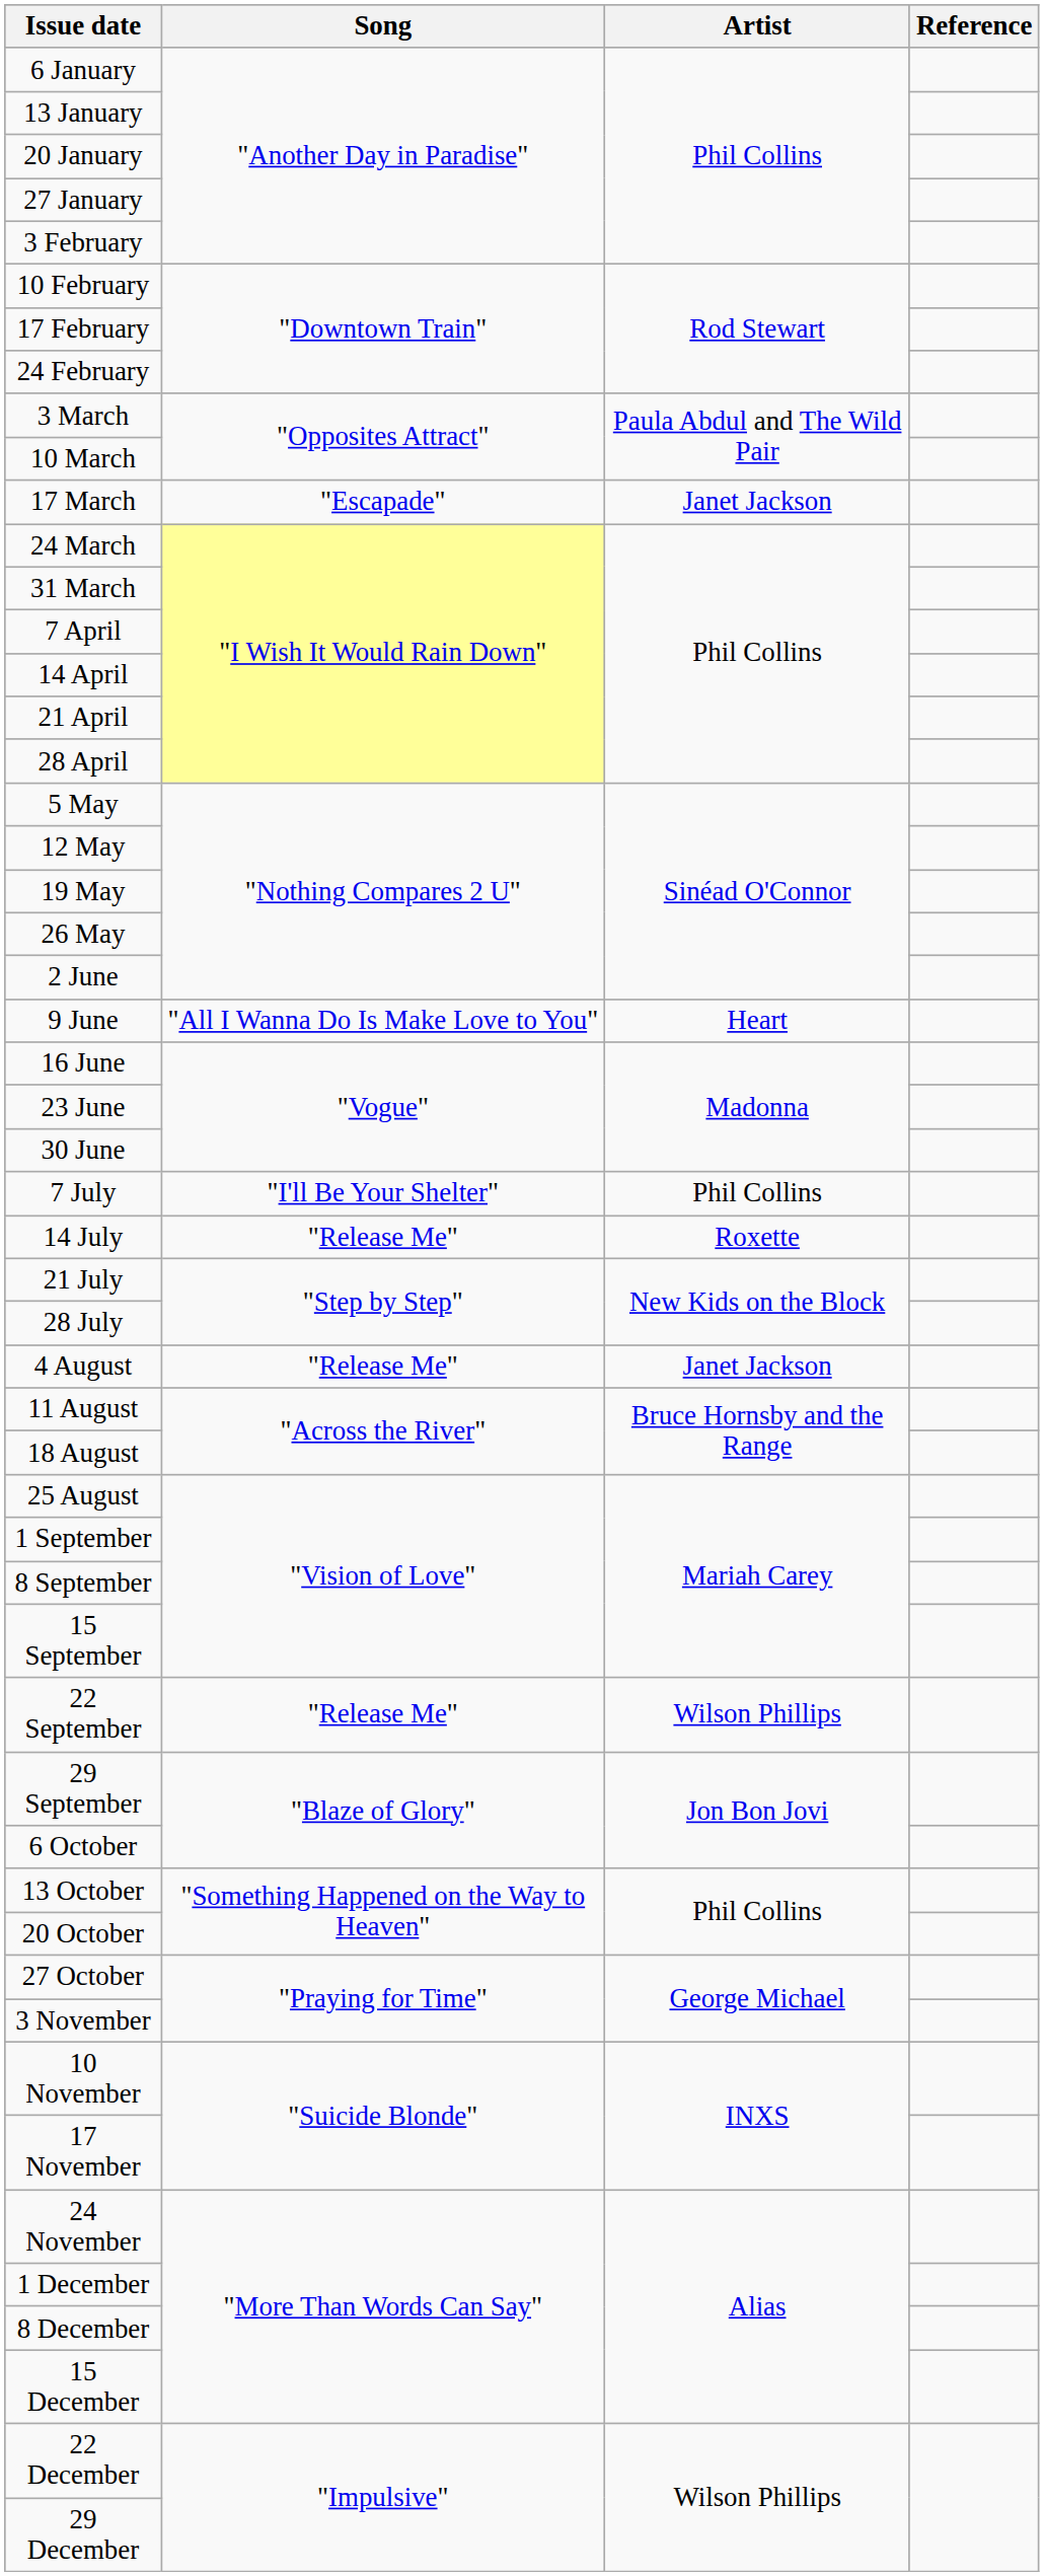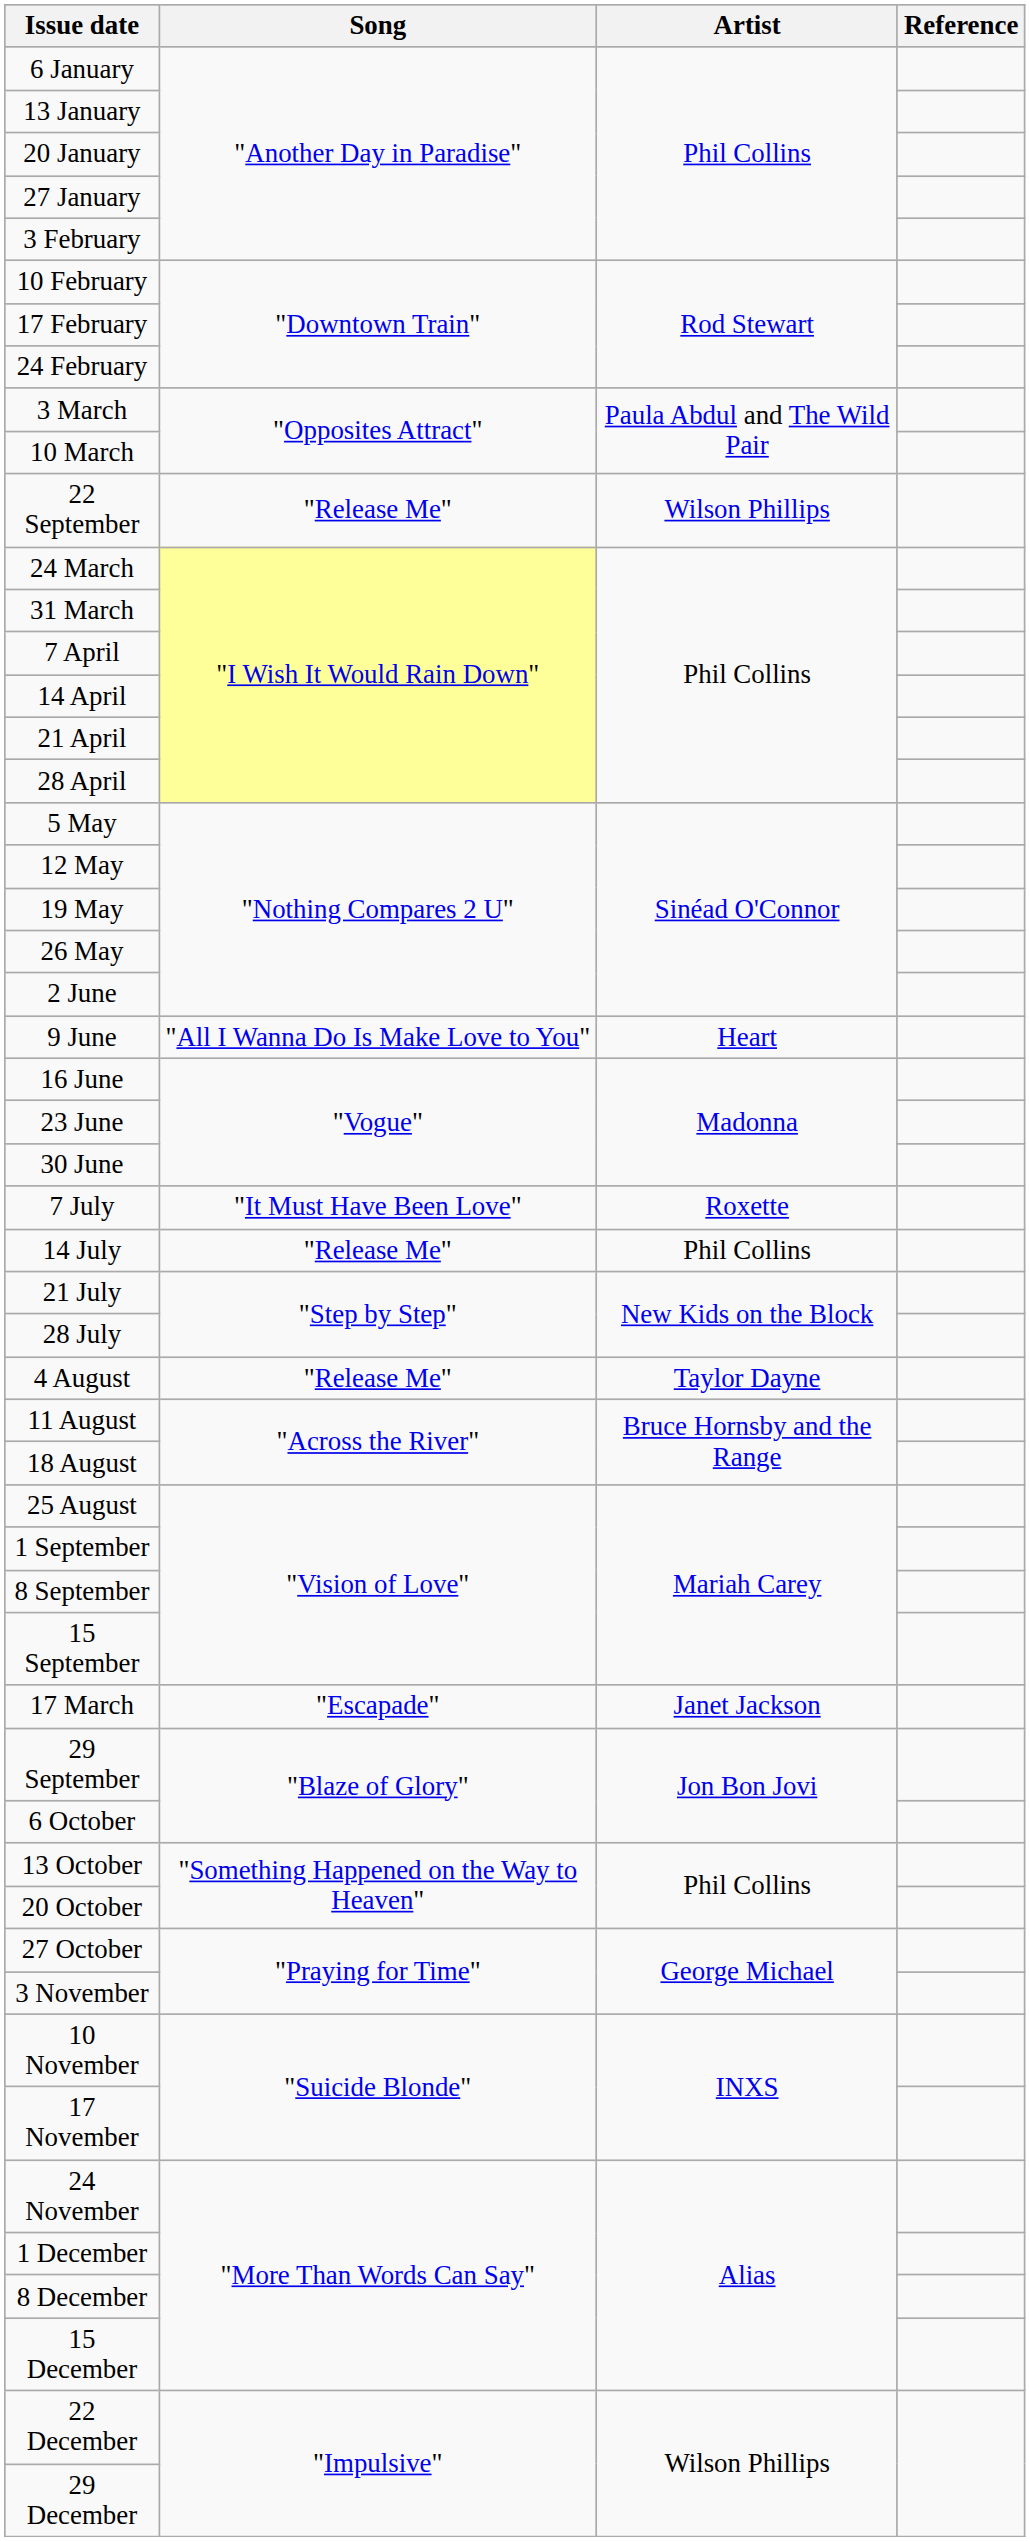 <table class="wikitable">
 <tr>
 <th align="center">Issue date</th>
 <th align="center">Song</th>
 <th align="center">Artist</th>
 <th align="center">Reference</th>
 </tr>
 <tr>
 <td align="center">6 January</td>
 <td align="center" rowspan="5">"<a href='#'>Another Day in Paradise</a>"</td>
 <td align="center" rowspan="5"><a href='#'>Phil Collins</a></td>
 <td align="center"></td>
 </tr>
 <tr>
 <td align="center">13 January</td>
 <td align="center"></td>
 </tr>
 <tr>
 <td align="center">20 January</td>
 <td align="center"></td>
 </tr>
 <tr>
 <td align="center">27 January</td>
 <td align="center"></td>
 </tr>
 <tr>
 <td align="center">3 February</td>
 <td align="center"></td>
 </tr>
 <tr>
 <td align="center">10 February</td>
 <td align="center" rowspan="3">"<a href='#'>Downtown Train</a>"</td>
 <td align="center" rowspan="3"><a href='#'>Rod Stewart</a></td>
 <td align="center"></td>
 </tr>
 <tr>
 <td align="center">17 February</td>
 <td align="center"></td>
 </tr>
 <tr>
 <td align="center">24 February</td>
 <td align="center"></td>
 </tr>
 <tr>
 <td align="center">3 March</td>
 <td align="center" rowspan="2">"<a href='#'>Opposites Attract</a>"</td>
 <td align="center" rowspan="2"><a href='#'>Paula Abdul</a> and <a href='#'>The Wild Pair</a></td>
 <td align="center"></td>
 </tr>
 <tr>
 <td align="center">10 March</td>
 <td align="center"></td>
 </tr>
 <tr>
-<td align="center">17 March</td>
-<td align="center">"<a href='#'>Escapade</a>"</td>
-<td align="center"><a href='#'>Janet Jackson</a></td>
+<td align="center">22 September</td>
+<td align="center">"<a href='#'>Release Me</a>"</td>
+<td align="center"><a href='#'>Wilson Phillips</a></td>
 <td align="center"></td>
 </tr>
 <tr>
 <td align="center">24 March</td>
 <td bgcolor=#FFFF99 align="center" rowspan="6">"<a href='#'>I Wish It Would Rain Down</a>"</td>
 <td align="center" rowspan="6">Phil Collins</td>
 <td align="center"></td>
 </tr>
 <tr>
 <td align="center">31 March</td>
 <td align="center"></td>
 </tr>
 <tr>
 <td align="center">7 April</td>
 <td align="center"></td>
 </tr>
 <tr>
 <td align="center">14 April</td>
 <td align="center"></td>
 </tr>
 <tr>
 <td align="center">21 April</td>
 <td align="center"></td>
 </tr>
 <tr>
 <td align="center">28 April</td>
 <td align="center"></td>
 </tr>
 <tr>
 <td align="center">5 May</td>
 <td align="center" rowspan="5">"<a href='#'>Nothing Compares 2 U</a>"</td>
 <td align="center" rowspan="5"><a href='#'>Sinéad O'Connor</a></td>
 <td align="center"></td>
 </tr>
 <tr>
 <td align="center">12 May</td>
 <td align="center"></td>
 </tr>
 <tr>
 <td align="center">19 May</td>
 <td align="center"></td>
 </tr>
 <tr>
 <td align="center">26 May</td>
 <td align="center"></td>
 </tr>
 <tr>
 <td align="center">2 June</td>
 <td align="center"></td>
 </tr>
 <tr>
 <td align="center">9 June</td>
 <td align="center">"<a href='#'>All I Wanna Do Is Make Love to You</a>"</td>
 <td align="center"><a href='#'>Heart</a></td>
 <td align="center"></td>
 </tr>
 <tr>
 <td align="center">16 June</td>
 <td align="center" rowspan="3">"<a href='#'>Vogue</a>"</td>
 <td align="center" rowspan="3"><a href='#'>Madonna</a></td>
 <td align="center"></td>
 </tr>
 <tr>
 <td align="center">23 June</td>
 <td align="center"></td>
 </tr>
 <tr>
 <td align="center">30 June</td>
 <td align="center"></td>
 </tr>
 <tr>
 <td align="center">7 July</td>
-<td align="center">"<a href='#'>I'll Be Your Shelter</a>"</td>
-<td align="center">Phil Collins</td>
+<td align="center">"<a href='#'>It Must Have Been Love</a>"</td>
+<td align="center"><a href='#'>Roxette</a></td>
 <td align="center"></td>
 </tr>
 <tr>
 <td align="center">14 July</td>
 <td align="center">"<a href='#'>Release Me</a>"</td>
-<td align="center"><a href='#'>Roxette</a></td>
+<td align="center">Phil Collins</td>
 <td align="center"></td>
 </tr>
 <tr>
 <td align="center">21 July</td>
 <td align="center" rowspan="2">"<a href='#'>Step by Step</a>"</td>
 <td align="center" rowspan="2"><a href='#'>New Kids on the Block</a></td>
 <td align="center"></td>
 </tr>
 <tr>
 <td align="center">28 July</td>
 <td align="center"></td>
 </tr>
 <tr>
 <td align="center">4 August</td>
 <td align="center">"<a href='#'>Release Me</a>"</td>
-<td align="center"><a href='#'>Janet Jackson</a></td>
+<td align="center"><a href='#'>Taylor Dayne</a></td>
 <td align="center"></td>
 </tr>
 <tr>
 <td align="center">11 August</td>
 <td align="center" rowspan="2">"<a href='#'>Across the River</a>"</td>
 <td align="center" rowspan="2"><a href='#'>Bruce Hornsby and the Range</a></td>
 <td align="center"></td>
 </tr>
 <tr>
 <td align="center">18 August</td>
 <td align="center"></td>
 </tr>
 <tr>
 <td align="center">25 August</td>
 <td align="center" rowspan="4">"<a href='#'>Vision of Love</a>"</td>
 <td align="center" rowspan="4"><a href='#'>Mariah Carey</a></td>
 <td align="center"></td>
 </tr>
 <tr>
 <td align="center">1 September</td>
 <td align="center"></td>
 </tr>
 <tr>
 <td align="center">8 September</td>
 <td align="center"></td>
 </tr>
 <tr>
 <td align="center">15 September</td>
 <td align="center"></td>
 </tr>
 <tr>
-<td align="center">22 September</td>
-<td align="center">"<a href='#'>Release Me</a>"</td>
-<td align="center"><a href='#'>Wilson Phillips</a></td>
+<td align="center">17 March</td>
+<td align="center">"<a href='#'>Escapade</a>"</td>
+<td align="center"><a href='#'>Janet Jackson</a></td>
 <td align="center"></td>
 </tr>
 <tr>
 <td align="center">29 September</td>
 <td align="center" rowspan="2">"<a href='#'>Blaze of Glory</a>"</td>
 <td align="center" rowspan="2"><a href='#'>Jon Bon Jovi</a></td>
 <td align="center"></td>
 </tr>
 <tr>
 <td align="center">6 October</td>
 <td align="center"></td>
 </tr>
 <tr>
 <td align="center">13 October</td>
 <td align="center" rowspan="2">"<a href='#'>Something Happened on the Way to Heaven</a>"</td>
 <td align="center" rowspan="2">Phil Collins</td>
 <td align="center"></td>
 </tr>
 <tr>
 <td align="center">20 October</td>
 <td align="center"></td>
 </tr>
 <tr>
 <td align="center">27 October</td>
 <td align="center" rowspan="2">"<a href='#'>Praying for Time</a>"</td>
 <td align="center" rowspan="2"><a href='#'>George Michael</a></td>
 <td align="center"></td>
 </tr>
 <tr>
 <td align="center">3 November</td>
 <td align="center"></td>
 </tr>
 <tr>
 <td align="center">10 November</td>
 <td align="center" rowspan="2">"<a href='#'>Suicide Blonde</a>"</td>
 <td align="center" rowspan="2"><a href='#'>INXS</a></td>
 <td align="center"></td>
 </tr>
 <tr>
 <td align="center">17 November</td>
 <td align="center"></td>
 </tr>
 <tr>
 <td align="center">24 November</td>
 <td align="center" rowspan="4">"<a href='#'>More Than Words Can Say</a>"</td>
 <td align="center" rowspan="4"><a href='#'>Alias</a></td>
 <td align="center"></td>
 </tr>
 <tr>
 <td align="center">1 December</td>
 <td align="center"></td>
 </tr>
 <tr>
 <td align="center">8 December</td>
 <td align="center"></td>
 </tr>
 <tr>
 <td align="center">15 December</td>
 <td align="center"></td>
 </tr>
 <tr>
 <td align="center">22 December</td>
 <td align="center" rowspan="2">"<a href='#'>Impulsive</a>"</td>
 <td align="center" rowspan="2">Wilson Phillips</td>
 <td align="center" rowspan="2"></td>
 </tr>
 <tr>
 <td align="center">29 December</td>
 </tr>
 </table>
